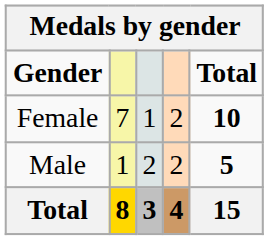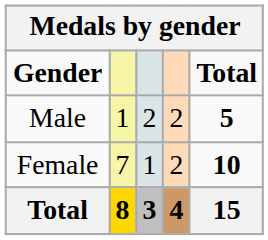 <table class="wikitable" border="1" style="font-size:85%; float:right">
 <tr style="background:#efefef;">
 <th colspan=5>Medals by gender</th>
 </tr>
 <tr align=center>
 <td><strong>Gender</strong></td>
 <td bgcolor=#F7F6A8></td>
 <td bgcolor=#DCE5E5></td>
 <td bgcolor=#FFDAB9></td>
 <td><strong>Total</strong></td>
 </tr>
 <tr align=center>
+<td>Male</td>
+<td style="background:#F7F6A8;">1</td>
+<td style="background:#DCE5E5;">2</td>
+<td style="background:#FFDAB9;">2</td>
+<td><strong>5</strong></td>
+</tr>
+<tr align=center>
 <td>Female</td>
 <td style="background:#F7F6A8;">7</td>
 <td style="background:#DCE5E5;">1</td>
 <td style="background:#FFDAB9;">2</td>
 <td><strong>10</strong></td>
-</tr>
-<tr align=center>
-<td>Male</td>
-<td style="background:#F7F6A8;">1</td>
-<td style="background:#DCE5E5;">2</td>
-<td style="background:#FFDAB9;">2</td>
-<td><strong>5</strong></td>
 </tr>
 <tr align=center>
 <th>Total</th>
 <th style="background:gold">8</th>
 <th style="background:silver">3</th>
 <th style="background:#c96">4</th>
 <th>15</th>
 </tr>
 </table>
